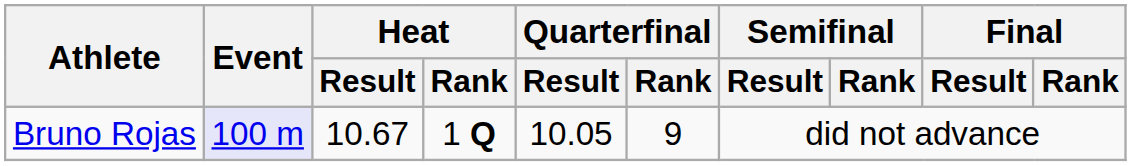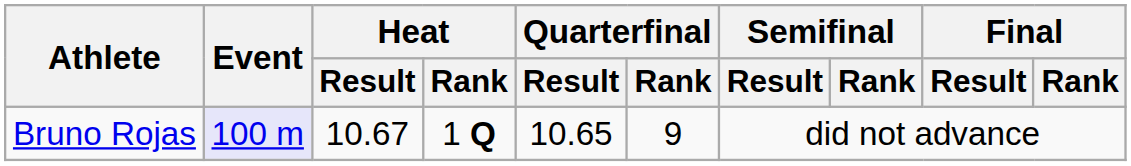 <table class="wikitable" style="font-size:90%">
 <tr>
 <th rowspan="2">Athlete</th>
 <th rowspan="2">Event</th>
 <th colspan="2">Heat</th>
 <th colspan="2">Quarterfinal</th>
 <th colspan="2">Semifinal</th>
 <th colspan="2">Final</th>
 </tr>
 <tr style="font-size:95%">
 <th>Result</th>
 <th>Rank</th>
 <th>Result</th>
 <th>Rank</th>
 <th>Result</th>
 <th>Rank</th>
 <th>Result</th>
 <th>Rank</th>
 </tr>
 <tr align=center>
 <td align=left><a href='#'>Bruno Rojas</a></td>
 <td align=left style="background: lavender;"><a href='#'>100 m</a></td>
 <td>10.67</td>
 <td>1 <strong>Q</strong></td>
-<td>10.05</td>
+<td>10.65</td>
 <td>9</td>
 <td colspan=4>did not advance</td>
 </tr>
 </table>
